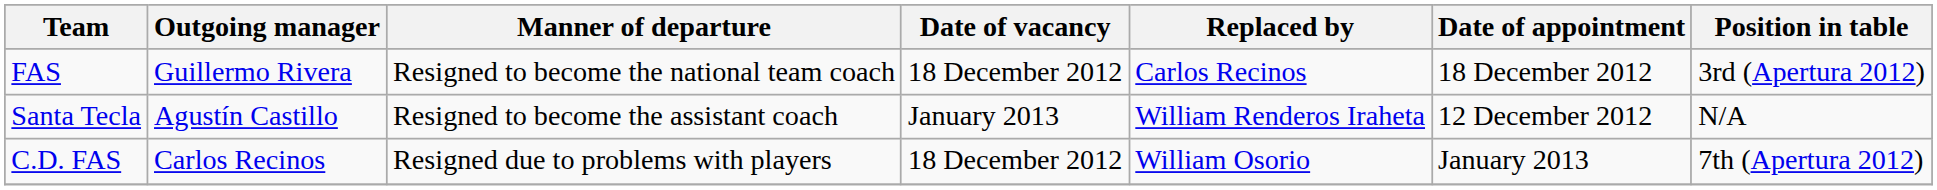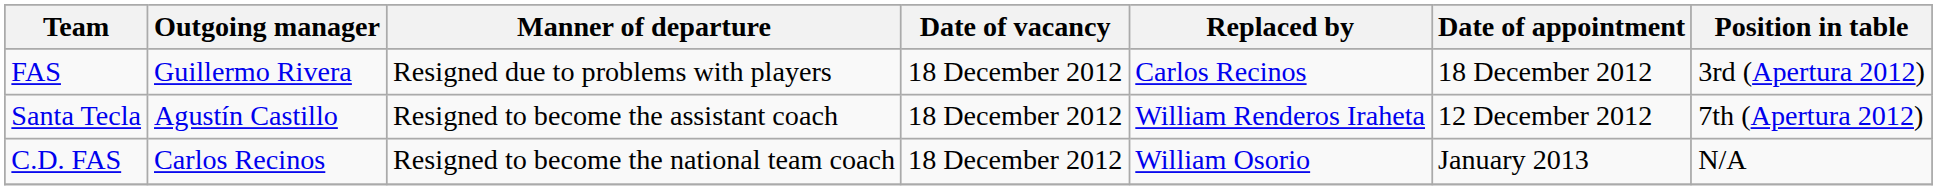 <table class="wikitable">
 <tr>
 <th>Team</th>
 <th>Outgoing manager</th>
 <th>Manner of departure</th>
 <th>Date of vacancy</th>
 <th>Replaced by</th>
 <th>Date of appointment</th>
 <th>Position in table</th>
 </tr>
 <tr>
 <td><a href='#'>FAS</a></td>
 <td> <a href='#'>Guillermo Rivera</a></td>
-<td>Resigned to become the national team coach</td>
+<td>Resigned due to problems with players</td>
 <td>18 December 2012</td>
 <td> <a href='#'>Carlos Recinos</a></td>
 <td>18 December 2012</td>
 <td>3rd (<a href='#'>Apertura 2012</a>)</td>
 </tr>
 <tr>
 <td><a href='#'>Santa Tecla</a></td>
 <td> <a href='#'>Agustín Castillo</a></td>
 <td>Resigned to become the assistant coach</td>
-<td>January 2013</td>
+<td>18 December 2012</td>
 <td> <a href='#'>William Renderos Iraheta</a></td>
 <td>12 December 2012</td>
-<td>N/A</td>
+<td>7th (<a href='#'>Apertura 2012</a>)</td>
 </tr>
 <tr>
 <td><a href='#'>C.D. FAS</a></td>
 <td> <a href='#'>Carlos Recinos</a></td>
-<td>Resigned due to problems with players</td>
+<td>Resigned to become the national team coach</td>
 <td>18 December 2012</td>
 <td> <a href='#'>William Osorio</a></td>
 <td>January 2013</td>
-<td>7th (<a href='#'>Apertura 2012</a>)</td>
+<td>N/A</td>
 </tr>
 <tr>
 </tr>
 </table>
